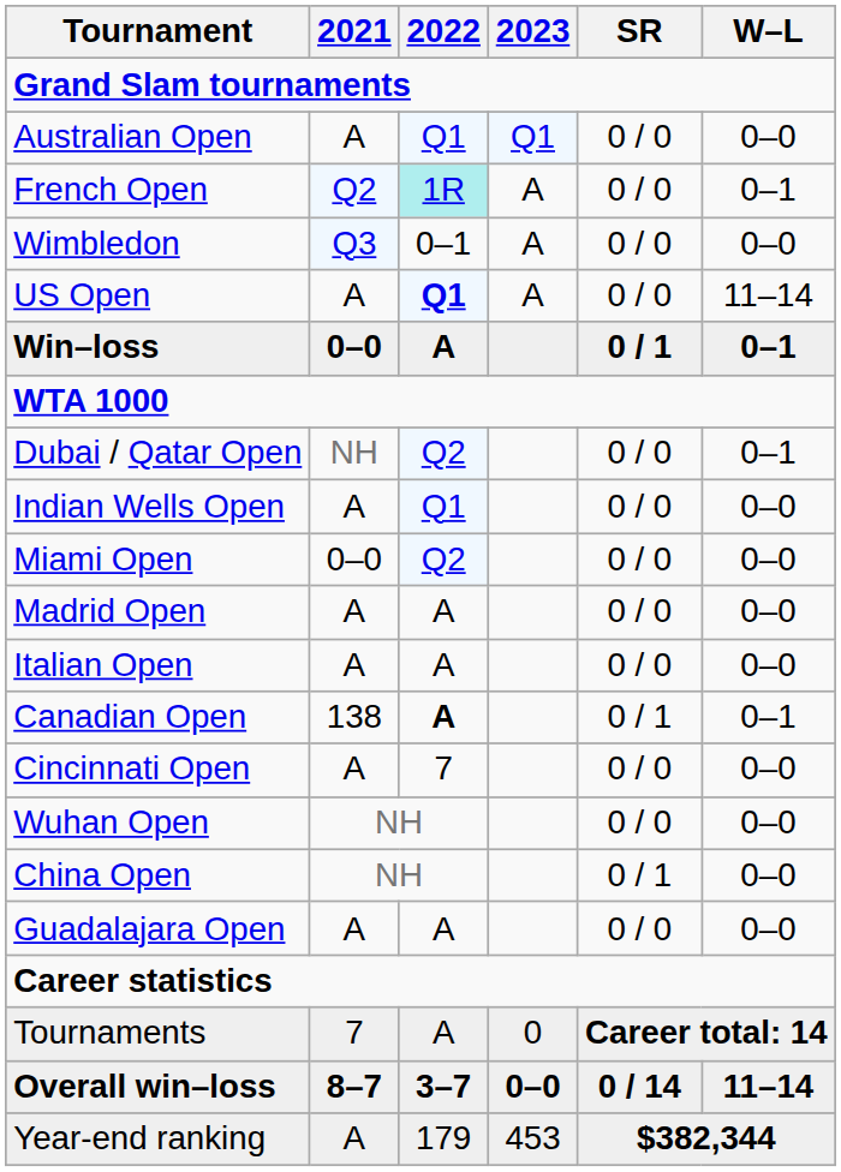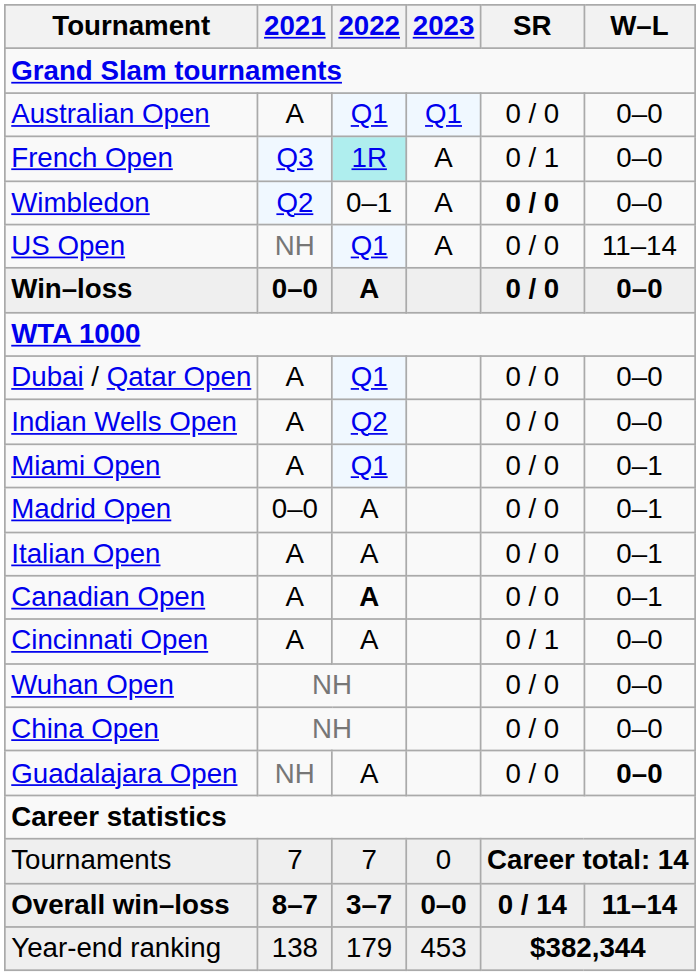 <table class=wikitable style=text-align:center>
 <tr>
 <th>Tournament</th>
 <th><a href='#'>2021</a></th>
 <th><a href='#'>2022</a></th>
 <th><a href='#'>2023</a></th>
 <th>SR</th>
 <th>W–L</th>
 </tr>
 <tr>
 <td colspan="7" align="left"><strong><a href='#'>Grand Slam tournaments</a></strong></td>
 </tr>
 <tr>
 <td align=left><a href='#'>Australian Open</a></td>
 <td>A</td>
 <td bgcolor=#f0f8ff><a href='#'>Q1</a></td>
 <td bgcolor=#f0f8ff><a href='#'>Q1</a></td>
 <td>0 / 0</td>
 <td>0–0</td>
 </tr>
 <tr>
 <td align=left><a href='#'>French Open</a></td>
-<td bgcolor=#f0f8ff><a href='#'>Q2</a></td>
+<td bgcolor=#f0f8ff><a href='#'>Q3</a></td>
 <td bgcolor=#afeeee><a href='#'>1R</a></td>
 <td>A</td>
-<td>0 / 0</td>
-<td>0–1</td>
+<td>0 / 1</td>
+<td>0–0</td>
 </tr>
 <tr>
 <td align=left><a href='#'>Wimbledon</a></td>
-<td bgcolor=#f0f8ff><a href='#'>Q3</a></td>
+<td bgcolor=#f0f8ff><a href='#'>Q2</a></td>
 <td>0–1</td>
 <td>A</td>
-<td>0 / 0</td>
+<td><strong>0 / 0</strong></td>
 <td>0–0</td>
 </tr>
 <tr>
 <td align=left><a href='#'>US Open</a></td>
-<td>A</td>
-<td bgcolor="f0f8ff"><strong><a href='#'>Q1</a></strong></td>
+<td style="color:#767676">NH</td>
+<td bgcolor="f0f8ff"><a href='#'>Q1</a></td>
 <td>A</td>
 <td>0 / 0</td>
 <td>11–14</td>
 </tr>
 <tr style=background:#efefef;font-weight:bold>
 <td align=left>Win–loss</td>
 <td>0–0</td>
 <td>A</td>
 <td></td>
-<td>0 / 1</td>
-<td>0–1</td>
+<td>0 / 0</td>
+<td>0–0</td>
 </tr>
 <tr>
 <td colspan="7" align="left"><strong><a href='#'>WTA 1000</a></strong></td>
 </tr>
 <tr>
 <td align=left><a href='#'>Dubai</a> / <a href='#'>Qatar Open</a></td>
-<td style="color:#767676">NH</td>
-<td bgcolor=f0f8ff><a href='#'>Q2</a></td>
-<td></td>
-<td>0 / 0</td>
-<td>0–1</td>
-</tr>
-<tr>
-<td align=left><a href='#'>Indian Wells Open</a></td>
 <td>A</td>
 <td bgcolor=f0f8ff><a href='#'>Q1</a></td>
 <td></td>
 <td>0 / 0</td>
 <td>0–0</td>
 </tr>
 <tr>
-<td align=left><a href='#'>Miami Open</a></td>
-<td>0–0</td>
+<td align=left><a href='#'>Indian Wells Open</a></td>
+<td>A</td>
 <td bgcolor=f0f8ff><a href='#'>Q2</a></td>
 <td></td>
 <td>0 / 0</td>
 <td>0–0</td>
 </tr>
 <tr>
+<td align=left><a href='#'>Miami Open</a></td>
+<td>A</td>
+<td bgcolor=f0f8ff><a href='#'>Q1</a></td>
+<td></td>
+<td>0 / 0</td>
+<td>0–1</td>
+</tr>
+<tr>
 <td align=left><a href='#'>Madrid Open</a></td>
-<td>A</td>
+<td>0–0</td>
 <td>A</td>
 <td></td>
 <td>0 / 0</td>
-<td>0–0</td>
+<td>0–1</td>
 </tr>
 <tr>
 <td align=left><a href='#'>Italian Open</a></td>
 <td>A</td>
 <td>A</td>
 <td></td>
 <td>0 / 0</td>
-<td>0–0</td>
+<td>0–1</td>
 </tr>
 <tr>
 <td align=left><a href='#'>Canadian Open</a></td>
-<td>138</td>
+<td>A</td>
 <td><strong>A</strong></td>
 <td></td>
-<td>0 / 1</td>
+<td>0 / 0</td>
 <td>0–1</td>
 </tr>
 <tr>
 <td align=left><a href='#'>Cincinnati Open</a></td>
 <td>A</td>
-<td>7</td>
+<td>A</td>
 <td></td>
-<td>0 / 0</td>
+<td>0 / 1</td>
 <td>0–0</td>
 </tr>
 <tr>
 <td align=left><a href='#'>Wuhan Open</a></td>
 <td colspan="2" style="color:#767676">NH</td>
 <td></td>
 <td>0 / 0</td>
 <td>0–0</td>
 </tr>
 <tr>
 <td align=left><a href='#'>China Open</a></td>
 <td colspan="2" style="color:#767676">NH</td>
 <td></td>
-<td>0 / 1</td>
+<td>0 / 0</td>
 <td>0–0</td>
 </tr>
 <tr>
 <td align=left><a href='#'>Guadalajara Open</a></td>
-<td>A</td>
+<td style="color:#767676">NH</td>
 <td>A</td>
 <td></td>
 <td>0 / 0</td>
-<td>0–0</td>
+<td><strong>0–0</strong></td>
 </tr>
 <tr>
 <td colspan="7" align="left"><strong>Career statistics</strong></td>
 </tr>
 <tr bgcolor=efefef>
 <td align=left>Tournaments</td>
 <td>7</td>
-<td>A</td>
+<td>7</td>
 <td>0</td>
 <td colspan="3"><strong>Career total: 14</strong></td>
 </tr>
 <tr style=background:#efefef;font-weight:bold>
 <td align=left>Overall win–loss</td>
 <td>8–7</td>
 <td>3–7</td>
 <td>0–0</td>
 <td>0 / 14</td>
 <td>11–14</td>
 </tr>
 <tr bgcolor=efefef>
 <td align=left>Year-end ranking</td>
-<td>A</td>
+<td>138</td>
 <td>179</td>
 <td>453</td>
 <td colspan="3"><strong>$382,344</strong></td>
 </tr>
 </table>
